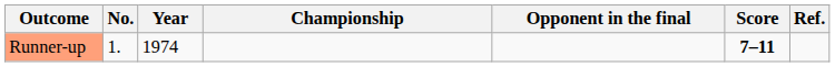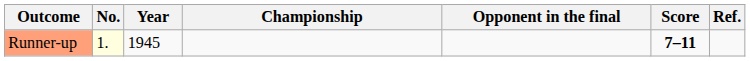 <table class="wikitable sortable">
 <tr>
 <th width="80">Outcome</th>
 <th width="20">No.</th>
 <th width="50">Year</th>
 <th style="width:250px;">Championship</th>
 <th style="width:200px;">Opponent in the final</th>
 <th style="width:50px;">Score</th>
 <th>Ref.</th>
 </tr>
 <tr>
 <td style="background:#ffa07a;">Runner-up</td>
-<td>1.</td>
-<td>1974</td>
+<td style="background: lightyellow;">1.</td>
+<td>1945</td>
 <td></td>
 <td> </td>
 <td align="center"><strong>7–11</strong></td>
 <td></td>
 </tr>
 </table>
